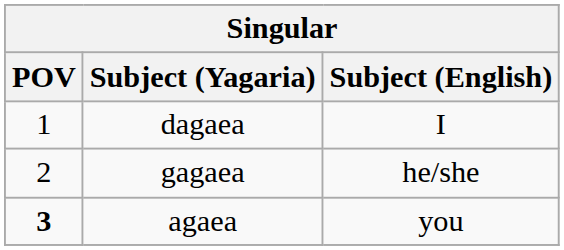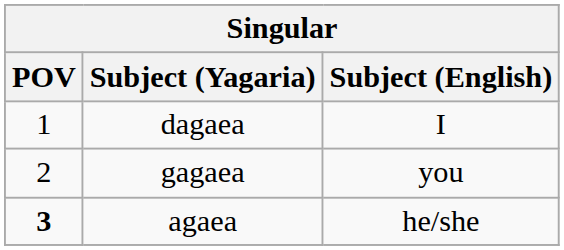 <table class="wikitable" style="text-align:center">
 <tr>
 <th colspan="3">Singular</th>
 </tr>
 <tr>
 <th>POV</th>
 <th>Subject (Yagaria)</th>
 <th>Subject (English)</th>
 </tr>
 <tr>
 <td>1</td>
 <td>dagaea</td>
 <td>I</td>
 </tr>
 <tr>
 <td>2</td>
 <td>gagaea</td>
-<td>he/she</td>
+<td>you</td>
 </tr>
 <tr>
 <td><strong>3</strong></td>
 <td>agaea</td>
-<td>you</td>
+<td>he/she</td>
 </tr>
 </table>
